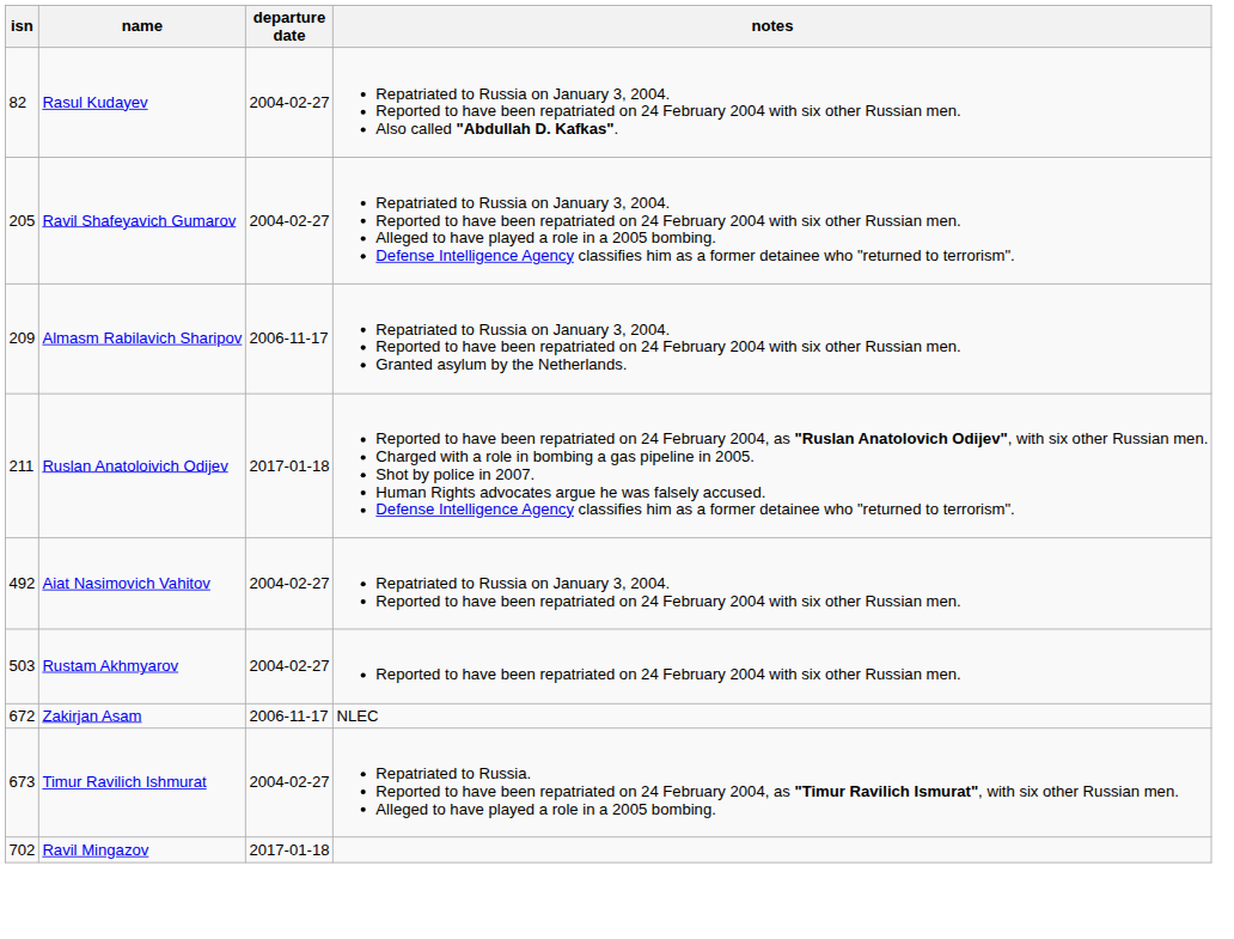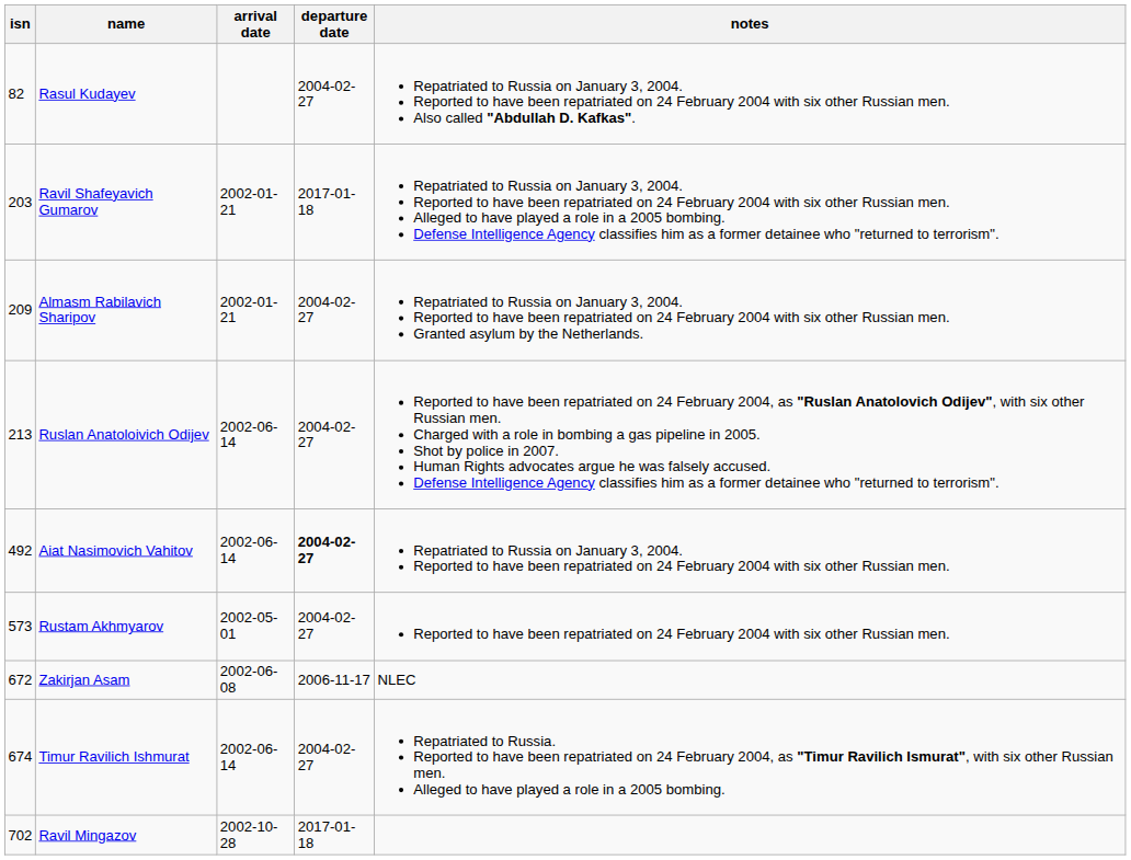 <table class="wikitable sortable" border="1">
 <tr>
 <th>isn</th>
 <th>name</th>
+<th>arrival<br>date</th>
 <th>departure<br>date</th>
 <th>notes</th>
 </tr>
 <tr>
 <td>82</td>
 <td><a href='#'>Rasul Kudayev</a></td>
+<td></td>
 <td>2004-02-27</td>
 <td><br><ul><li>Repatriated to Russia on January 3, 2004.</li><li>Reported to have been repatriated on 24 February 2004 with six other Russian men.</li><li>Also called <strong>"Abdullah D. Kafkas"</strong>.</li></ul></td>
 </tr>
 <tr>
-<td>205</td>
+<td>203</td>
 <td><a href='#'>Ravil Shafeyavich Gumarov</a></td>
-<td>2004-02-27</td>
+<td>2002-01-21</td>
+<td>2017-01-18</td>
 <td><br><ul><li>Repatriated to Russia on January 3, 2004.</li><li>Reported to have been repatriated on 24 February 2004 with six other Russian men.</li><li>Alleged to have played a role in a 2005 bombing.</li><li><a href='#'>Defense Intelligence Agency</a> classifies him as a former detainee who "returned to terrorism".</li></ul></td>
 </tr>
 <tr>
 <td>209</td>
 <td><a href='#'>Almasm Rabilavich Sharipov</a></td>
-<td>2006-11-17</td>
+<td>2002-01-21</td>
+<td>2004-02-27</td>
 <td><br><ul><li>Repatriated to Russia on January 3, 2004.</li><li>Reported to have been repatriated on 24 February 2004 with six other Russian men.</li><li>Granted asylum by the Netherlands.</li></ul></td>
 </tr>
 <tr>
-<td>211</td>
+<td>213</td>
 <td><a href='#'>Ruslan Anatoloivich Odijev</a></td>
-<td>2017-01-18</td>
+<td>2002-06-14</td>
+<td>2004-02-27</td>
 <td><br><ul><li>Reported to have been repatriated on 24 February 2004, as <strong>"Ruslan Anatolovich Odijev"</strong>, with six other Russian men.</li><li>Charged with a role in bombing a gas pipeline in 2005.</li><li>Shot by police in 2007.</li><li>Human Rights advocates argue he was falsely accused.</li><li><a href='#'>Defense Intelligence Agency</a> classifies him as a former detainee who "returned to terrorism".</li></ul></td>
 </tr>
 <tr>
 <td>492</td>
 <td><a href='#'>Aiat Nasimovich Vahitov</a></td>
-<td>2004-02-27</td>
+<td>2002-06-14</td>
+<td><strong>2004-02-27</strong></td>
 <td><br><ul><li>Repatriated to Russia on January 3, 2004.</li><li>Reported to have been repatriated on 24 February 2004 with six other Russian men.</li></ul></td>
 </tr>
 <tr>
-<td>503</td>
+<td>573</td>
 <td><a href='#'>Rustam Akhmyarov</a></td>
+<td>2002-05-01</td>
 <td>2004-02-27</td>
 <td><br><ul><li>Reported to have been repatriated on 24 February 2004 with six other Russian men.</li></ul></td>
 </tr>
 <tr>
 <td>672</td>
 <td><a href='#'>Zakirjan Asam</a></td>
+<td>2002-06-08</td>
 <td>2006-11-17</td>
 <td>NLEC</td>
 </tr>
 <tr>
-<td>673</td>
+<td>674</td>
 <td><a href='#'>Timur Ravilich Ishmurat</a></td>
+<td>2002-06-14</td>
 <td>2004-02-27</td>
 <td><br><ul><li>Repatriated to Russia.</li><li>Reported to have been repatriated on 24 February 2004, as <strong>"Timur Ravilich Ismurat"</strong>, with six other Russian men.</li><li>Alleged to have played a role in a 2005 bombing.</li></ul></td>
 </tr>
 <tr>
 <td>702</td>
 <td><a href='#'>Ravil Mingazov</a></td>
+<td>2002-10-28</td>
 <td>2017-01-18</td>
 <td></td>
 </tr>
 </table>
